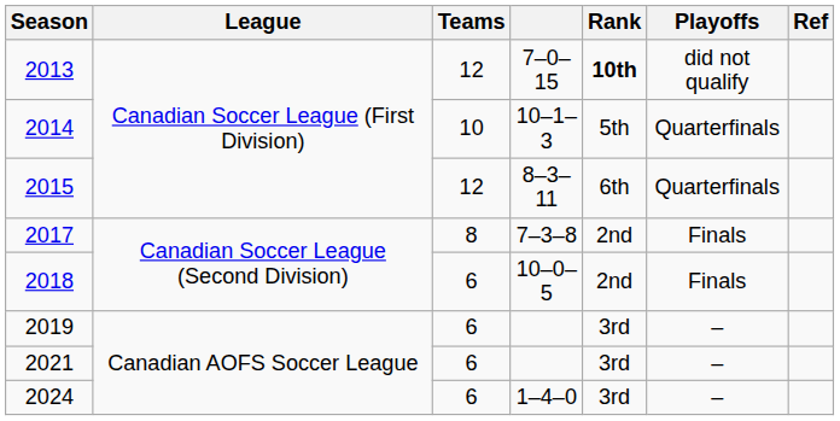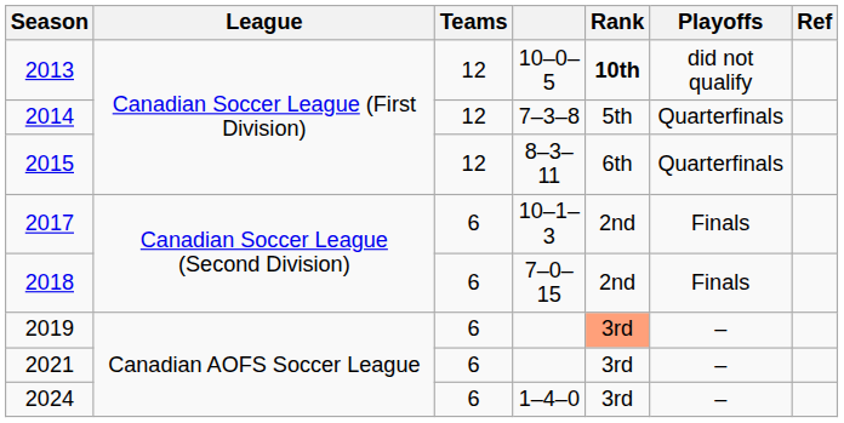 <table class="wikitable" style="text-align: center;">
 <tr>
 <th>Season</th>
 <th>League</th>
 <th>Teams</th>
 <th></th>
 <th>Rank</th>
 <th>Playoffs</th>
 <th>Ref</th>
 </tr>
 <tr>
 <td><a href='#'>2013</a></td>
 <td rowspan="3"><a href='#'>Canadian Soccer League</a> (First Division)</td>
 <td>12</td>
-<td>7–0–15</td>
+<td>10–0–5</td>
 <td><strong>10th</strong></td>
 <td>did not qualify</td>
 <td></td>
 </tr>
 <tr>
 <td><a href='#'>2014</a></td>
-<td>10</td>
-<td>10–1–3</td>
+<td>12</td>
+<td>7–3–8</td>
 <td>5th</td>
 <td>Quarterfinals</td>
 <td></td>
 </tr>
 <tr>
 <td><a href='#'>2015</a></td>
 <td>12</td>
 <td>8–3–11</td>
 <td>6th</td>
 <td>Quarterfinals</td>
 <td></td>
 </tr>
 <tr>
 <td><a href='#'>2017</a></td>
 <td rowspan="2"><a href='#'>Canadian Soccer League</a> (Second Division)</td>
-<td>8</td>
-<td>7–3–8</td>
+<td>6</td>
+<td>10–1–3</td>
 <td>2nd</td>
 <td>Finals</td>
 <td></td>
 </tr>
 <tr>
 <td><a href='#'>2018</a></td>
 <td>6</td>
-<td>10–0–5</td>
+<td>7–0–15</td>
 <td>2nd</td>
 <td>Finals</td>
 <td></td>
 </tr>
 <tr>
 <td>2019</td>
 <td rowspan="3">Canadian AOFS Soccer League</td>
 <td>6</td>
 <td></td>
-<td>3rd</td>
+<td style="background: lightsalmon;">3rd</td>
 <td>–</td>
 <td></td>
 </tr>
 <tr>
 <td>2021</td>
 <td>6</td>
 <td></td>
 <td>3rd</td>
 <td>–</td>
 <td></td>
 </tr>
 <tr>
 <td>2024</td>
 <td>6</td>
 <td>1–4–0</td>
 <td>3rd</td>
 <td>–</td>
 <td></td>
 </tr>
 </table>
